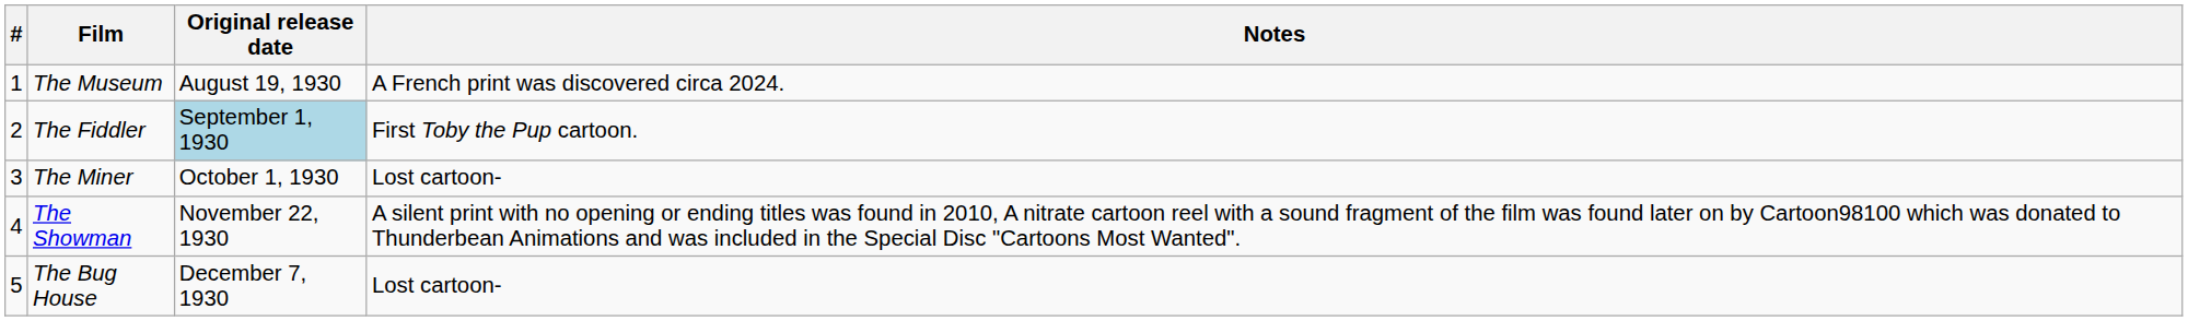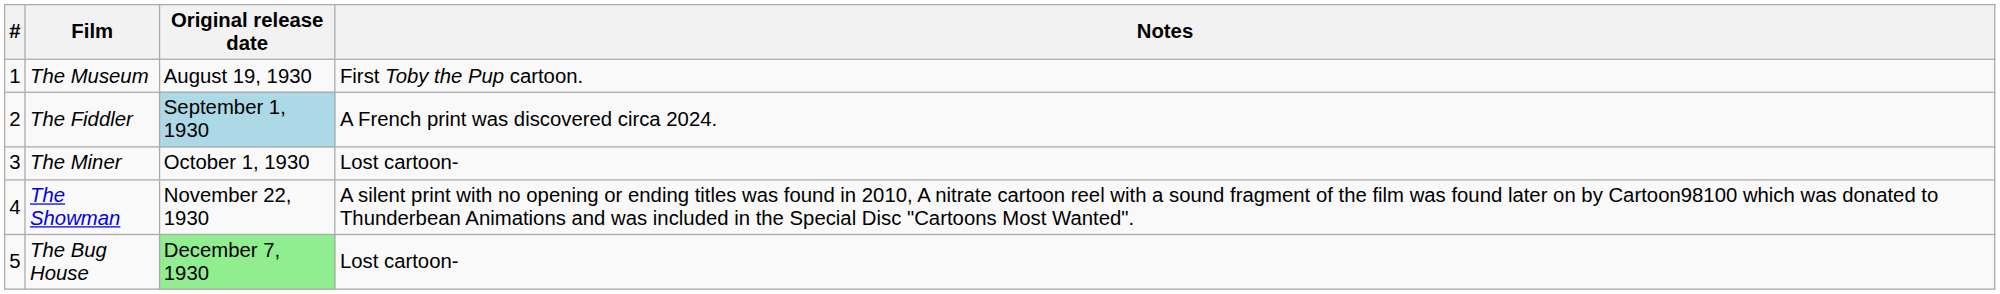 <table class="wikitable">
 <tr>
 <th>#</th>
 <th>Film</th>
 <th>Original release date</th>
 <th>Notes</th>
 </tr>
 <tr>
 <td>1</td>
 <td><em>The Museum</em></td>
 <td>August 19, 1930</td>
-<td>A French print was discovered circa 2024.</td>
+<td>First <em>Toby the Pup</em> cartoon.</td>
 </tr>
 <tr>
 <td>2</td>
 <td><em>The Fiddler</em></td>
 <td style="background: lightblue;">September 1, 1930</td>
-<td>First <em>Toby the Pup</em> cartoon.</td>
+<td>A French print was discovered circa 2024.</td>
 </tr>
 <tr>
 <td>3</td>
 <td><em>The Miner</em></td>
 <td>October 1, 1930</td>
 <td>Lost cartoon-</td>
 </tr>
 <tr>
 <td>4</td>
 <td><em><a href='#'>The Showman</a></em></td>
 <td>November 22, 1930</td>
 <td>A silent print with no opening or ending titles was found in 2010, A nitrate cartoon reel with a sound fragment of the film was found later on by Cartoon98100 which was donated to Thunderbean Animations and was included in the Special Disc "Cartoons Most Wanted".</td>
 </tr>
 <tr>
 <td>5</td>
 <td><em>The Bug House</em></td>
-<td>December 7, 1930</td>
+<td style="background: lightgreen;">December 7, 1930</td>
 <td>Lost cartoon-</td>
 </tr>
 </table>
